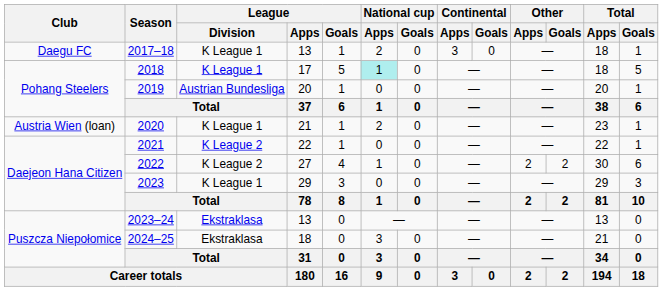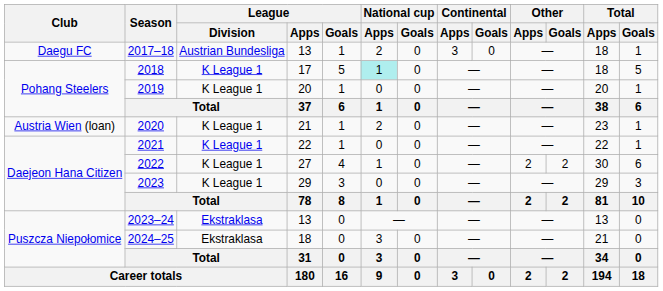 <table class="wikitable" style="text-align: center;">
 <tr>
 <th rowspan="2">Club</th>
 <th rowspan="2">Season</th>
 <th colspan="3">League</th>
 <th colspan="2">National cup</th>
 <th colspan="2">Continental</th>
 <th colspan="2">Other</th>
 <th colspan="2">Total</th>
 </tr>
 <tr>
 <th>Division</th>
 <th>Apps</th>
 <th>Goals</th>
 <th>Apps</th>
 <th>Goals</th>
 <th>Apps</th>
 <th>Goals</th>
 <th>Apps</th>
 <th>Goals</th>
 <th>Apps</th>
 <th>Goals</th>
 </tr>
 <tr>
 <td rowspan="1"><a href='#'>Daegu FC</a></td>
 <td><a href='#'>2017–18</a></td>
-<td>K League 1</td>
+<td><a href='#'>Austrian Bundesliga</a></td>
 <td>13</td>
 <td>1</td>
 <td>2</td>
 <td>0</td>
 <td>3</td>
 <td>0</td>
 <td colspan="2">—</td>
 <td>18</td>
 <td>1</td>
 </tr>
 <tr>
 <td rowspan="3"><a href='#'>Pohang Steelers</a></td>
 <td><a href='#'>2018</a></td>
 <td><a href='#'>K League 1</a></td>
 <td>17</td>
 <td>5</td>
 <td style="background: paleturquoise;">1</td>
 <td>0</td>
 <td colspan="2">—</td>
 <td colspan="2">—</td>
 <td>18</td>
 <td>5</td>
 </tr>
 <tr>
 <td><a href='#'>2019</a></td>
-<td><a href='#'>Austrian Bundesliga</a></td>
+<td>K League 1</td>
 <td>20</td>
 <td>1</td>
 <td>0</td>
 <td>0</td>
 <td colspan="2">—</td>
 <td colspan="2">—</td>
 <td>20</td>
 <td>1</td>
 </tr>
 <tr>
 <th colspan="2">Total</th>
 <th>37</th>
 <th>6</th>
 <th>1</th>
 <th>0</th>
 <th colspan="2">—</th>
 <th colspan="2">—</th>
 <th>38</th>
 <th>6</th>
 </tr>
 <tr>
 <td><a href='#'>Austria Wien</a> (loan)</td>
 <td><a href='#'>2020</a></td>
 <td>K League 1</td>
 <td>21</td>
 <td>1</td>
 <td>2</td>
 <td>0</td>
 <td colspan="2">—</td>
 <td colspan="2">—</td>
 <td>23</td>
 <td>1</td>
 </tr>
 <tr>
 <td rowspan="4"><a href='#'>Daejeon Hana Citizen</a></td>
 <td><a href='#'>2021</a></td>
-<td><a href='#'>K League 2</a></td>
+<td><a href='#'>K League 1</a></td>
 <td>22</td>
 <td>1</td>
 <td>0</td>
 <td>0</td>
 <td colspan="2">—</td>
 <td colspan="2">—</td>
 <td>22</td>
 <td>1</td>
 </tr>
 <tr>
 <td><a href='#'>2022</a></td>
-<td>K League 2</td>
+<td>K League 1</td>
 <td>27</td>
 <td>4</td>
 <td>1</td>
 <td>0</td>
 <td colspan="2">—</td>
 <td>2</td>
 <td>2</td>
 <td>30</td>
 <td>6</td>
 </tr>
 <tr>
 <td><a href='#'>2023</a></td>
 <td>K League 1</td>
 <td>29</td>
 <td>3</td>
 <td>0</td>
 <td>0</td>
 <td colspan="2">—</td>
 <td colspan="2">—</td>
 <td>29</td>
 <td>3</td>
 </tr>
 <tr>
 <th colspan="2">Total</th>
 <th>78</th>
 <th>8</th>
 <th>1</th>
 <th>0</th>
 <th colspan="2">—</th>
 <th>2</th>
 <th>2</th>
 <th>81</th>
 <th>10</th>
 </tr>
 <tr>
 <td rowspan="3"><a href='#'>Puszcza Niepołomice</a></td>
 <td><a href='#'>2023–24</a></td>
 <td><a href='#'>Ekstraklasa</a></td>
 <td>13</td>
 <td>0</td>
 <td colspan="2">—</td>
 <td colspan="2">—</td>
 <td colspan="2">—</td>
 <td>13</td>
 <td>0</td>
 </tr>
 <tr>
 <td><a href='#'>2024–25</a></td>
 <td>Ekstraklasa</td>
 <td>18</td>
 <td>0</td>
 <td>3</td>
 <td>0</td>
 <td colspan="2">—</td>
 <td colspan="2">—</td>
 <td>21</td>
 <td>0</td>
 </tr>
 <tr>
 <th colspan="2">Total</th>
 <th>31</th>
 <th>0</th>
 <th>3</th>
 <th>0</th>
 <th colspan="2">—</th>
 <th colspan="2">—</th>
 <th>34</th>
 <th>0</th>
 </tr>
 <tr>
 <th colspan="3">Career totals</th>
 <th>180</th>
 <th>16</th>
 <th>9</th>
 <th>0</th>
 <th>3</th>
 <th>0</th>
 <th>2</th>
 <th>2</th>
 <th>194</th>
 <th>18</th>
 </tr>
 </table>
